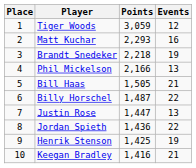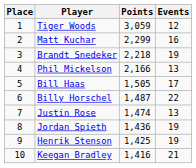 <table class="wikitable">
 <tr>
 <th>Place</th>
 <th>Player</th>
 <th>Points</th>
 <th>Events</th>
 </tr>
 <tr>
 <td align=center>1</td>
 <td> <a href='#'>Tiger Woods</a></td>
 <td align=center>3,059</td>
 <td align=center>12</td>
 </tr>
 <tr>
 <td align=center>2</td>
 <td> <a href='#'>Matt Kuchar</a></td>
-<td align=center>2,293</td>
+<td align=center>2,299</td>
 <td align=center>16</td>
 </tr>
 <tr>
 <td align=center>3</td>
 <td> <a href='#'>Brandt Snedeker</a></td>
 <td align=center>2,218</td>
 <td align=center>19</td>
 </tr>
 <tr>
 <td align=center>4</td>
 <td> <a href='#'>Phil Mickelson</a></td>
 <td align=center>2,166</td>
 <td align=center>13</td>
 </tr>
 <tr>
 <td align=center>5</td>
 <td> <a href='#'>Bill Haas</a></td>
 <td align=center>1,505</td>
-<td align=center>21</td>
+<td align=center>17</td>
 </tr>
 <tr>
 <td align=center>6</td>
 <td> <a href='#'>Billy Horschel</a></td>
 <td align=center>1,487</td>
 <td align=center>22</td>
 </tr>
 <tr>
 <td align=center>7</td>
 <td> <a href='#'>Justin Rose</a></td>
-<td align=center>1,447</td>
+<td align=center>1,474</td>
 <td align=center>13</td>
 </tr>
 <tr>
 <td align=center>8</td>
 <td> <a href='#'>Jordan Spieth</a></td>
 <td align=center>1,436</td>
-<td align=center>22</td>
+<td align=center>19</td>
 </tr>
 <tr>
 <td align=center>9</td>
 <td> <a href='#'>Henrik Stenson</a></td>
 <td align=center>1,425</td>
 <td align=center>19</td>
 </tr>
 <tr>
 <td align=center>10</td>
 <td> <a href='#'>Keegan Bradley</a></td>
 <td align=center>1,416</td>
 <td align=center>21</td>
 </tr>
 </table>
